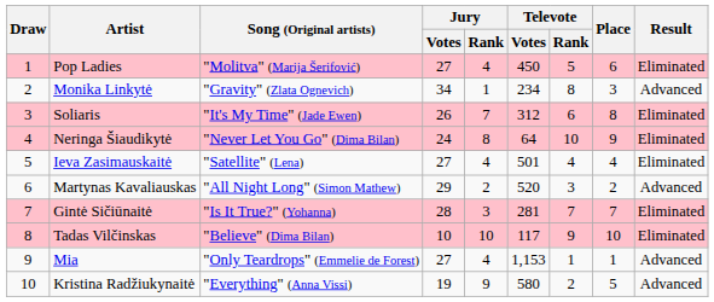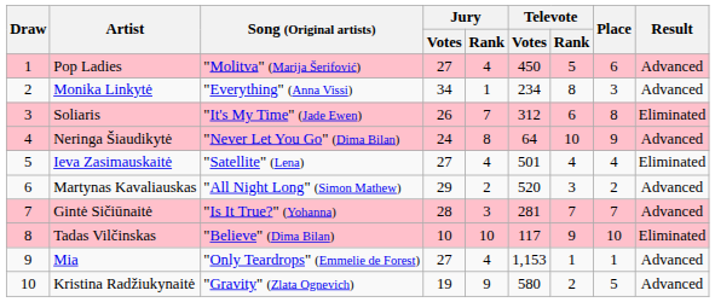 <table class="sortable wikitable" style="margin: 1em auto 1em auto; text-align:center;">
 <tr>
 <th rowspan="2">Draw</th>
 <th rowspan="2">Artist</th>
 <th rowspan="2">Song <small>(Original artists)</small></th>
 <th colspan="2">Jury</th>
 <th colspan="2">Televote</th>
 <th rowspan="2">Place</th>
 <th rowspan="2">Result</th>
 </tr>
 <tr>
 <th>Votes</th>
 <th>Rank</th>
 <th>Votes</th>
 <th>Rank</th>
 </tr>
 <tr style="background:pink;">
 <td>1</td>
 <td align="left">Pop Ladies</td>
 <td align="left">"<a href='#'>Molitva</a>" <small>(<a href='#'>Marija Šerifović</a>)</small></td>
 <td>27</td>
 <td>4</td>
 <td>450</td>
 <td>5</td>
 <td>6</td>
-<td>Eliminated</td>
+<td>Advanced</td>
 </tr>
 <tr>
 <td>2</td>
 <td align="left"><a href='#'>Monika Linkytė</a></td>
-<td align="left">"<a href='#'>Gravity</a>" <small>(<a href='#'>Zlata Ognevich</a>)</small></td>
+<td align="left">"<a href='#'>Everything</a>" <small>(<a href='#'>Anna Vissi</a>)</small></td>
 <td>34</td>
 <td>1</td>
 <td>234</td>
 <td>8</td>
 <td>3</td>
 <td>Advanced</td>
 </tr>
 <tr style="background:pink;">
 <td>3</td>
 <td align="left">Soliaris</td>
 <td align="left">"<a href='#'>It's My Time</a>" <small>(<a href='#'>Jade Ewen</a>)</small></td>
 <td>26</td>
 <td>7</td>
 <td>312</td>
 <td>6</td>
 <td>8</td>
 <td>Eliminated</td>
 </tr>
 <tr style="background:pink;">
 <td>4</td>
 <td align="left">Neringa Šiaudikytė</td>
 <td align="left">"<a href='#'>Never Let You Go</a>" <small>(<a href='#'>Dima Bilan</a>)</small></td>
 <td>24</td>
 <td>8</td>
 <td>64</td>
 <td>10</td>
 <td>9</td>
-<td>Eliminated</td>
+<td>Advanced</td>
 </tr>
 <tr>
 <td>5</td>
 <td align="left"><a href='#'>Ieva Zasimauskaitė</a></td>
 <td align="left">"<a href='#'>Satellite</a>" <small>(<a href='#'>Lena</a>)</small></td>
 <td>27</td>
 <td>4</td>
 <td>501</td>
 <td>4</td>
 <td>4</td>
 <td>Eliminated</td>
 </tr>
 <tr>
 <td>6</td>
 <td align="left">Martynas Kavaliauskas</td>
 <td align="left">"<a href='#'>All Night Long</a>" <small>(<a href='#'>Simon Mathew</a>)</small></td>
 <td>29</td>
 <td>2</td>
 <td>520</td>
 <td>3</td>
 <td>2</td>
 <td>Advanced</td>
 </tr>
 <tr style="background:pink;">
 <td>7</td>
 <td align="left">Gintė Sičiūnaitė</td>
 <td align="left">"<a href='#'>Is It True?</a>" <small>(<a href='#'>Yohanna</a>)</small></td>
 <td>28</td>
 <td>3</td>
 <td>281</td>
 <td>7</td>
 <td>7</td>
-<td>Eliminated</td>
+<td>Advanced</td>
 </tr>
 <tr style="background:pink;">
 <td>8</td>
 <td align="left">Tadas Vilčinskas</td>
 <td align="left">"<a href='#'>Believe</a>" <small>(<a href='#'>Dima Bilan</a>)</small></td>
 <td>10</td>
 <td>10</td>
 <td>117</td>
 <td>9</td>
 <td>10</td>
 <td>Eliminated</td>
 </tr>
 <tr>
 <td>9</td>
 <td align="left"><a href='#'>Mia</a></td>
 <td align="left">"<a href='#'>Only Teardrops</a>" <small>(<a href='#'>Emmelie de Forest</a>)</small></td>
 <td>27</td>
 <td>4</td>
 <td>1,153</td>
 <td>1</td>
 <td>1</td>
 <td>Advanced</td>
 </tr>
 <tr>
 <td>10</td>
 <td align="left">Kristina Radžiukynaitė</td>
-<td align="left">"<a href='#'>Everything</a>" <small>(<a href='#'>Anna Vissi</a>)</small></td>
+<td align="left">"<a href='#'>Gravity</a>" <small>(<a href='#'>Zlata Ognevich</a>)</small></td>
 <td>19</td>
 <td>9</td>
 <td>580</td>
 <td>2</td>
 <td>5</td>
 <td>Advanced</td>
 </tr>
 </table>
